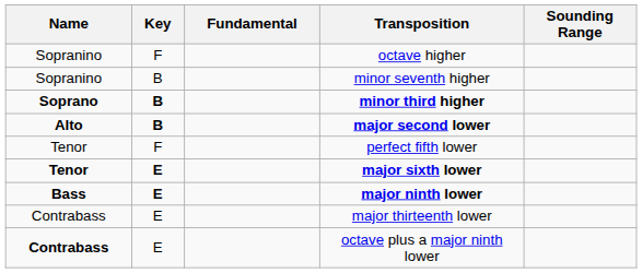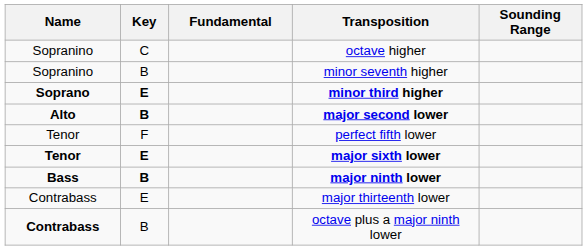 <table class="wikitable" width="55%" style="margin: 1em auto 1em auto">
 <tr>
 <th style="width:10%">Name</th>
 <th style="width:5%">Key</th>
 <th style="width:10%">Fundamental</th>
 <th style="width:20%">Transposition</th>
 <th style="width:10%">Sounding Range</th>
 </tr>
 <tr>
 <td align="center">Sopranino</td>
-<td align="center">F</td>
+<td align="center">C</td>
 <td align="center"></td>
 <td align="center"><a href='#'>octave</a> higher</td>
 <td align="center"></td>
 </tr>
 <tr>
 <td align="center">Sopranino</td>
 <td align="center">B</td>
 <td align="center"></td>
 <td align="center"><a href='#'>minor seventh</a> higher</td>
 <td align="center"></td>
 </tr>
 <tr>
 <td align="center"><strong>Soprano</strong></td>
-<td align="center"><strong>B</strong></td>
+<td align="center"><strong>E</strong></td>
 <td align="center"></td>
 <td align="center"><strong><a href='#'>minor third</a> higher</strong></td>
 <td align="center"></td>
 </tr>
 <tr>
 <td align="center"><strong>Alto</strong></td>
 <td align="center"><strong>B</strong></td>
 <td align="center"></td>
 <td align="center"><strong><a href='#'>major second</a> lower</strong></td>
 <td align="center"></td>
 </tr>
 <tr>
 <td align="center">Tenor</td>
 <td align="center">F</td>
 <td align="center"></td>
 <td align="center"><a href='#'>perfect fifth</a> lower</td>
 <td align="center"></td>
 </tr>
 <tr>
 <td align="center"><strong>Tenor</strong></td>
 <td align="center"><strong>E</strong></td>
 <td align="center"></td>
 <td align="center"><strong><a href='#'>major sixth</a> lower</strong></td>
 <td align="center"></td>
 </tr>
 <tr>
 <td align="center"><strong>Bass</strong></td>
-<td align="center"><strong>E</strong></td>
+<td align="center"><strong>B</strong></td>
 <td align="center"></td>
 <td align="center"><strong><a href='#'>major ninth</a> lower</strong></td>
 <td align="center"></td>
 </tr>
 <tr>
 <td align="center">Contrabass</td>
 <td align="center">E</td>
 <td align="center"></td>
 <td align="center"><a href='#'>major thirteenth</a> lower</td>
 <td align="center"></td>
 </tr>
 <tr>
 <td align="center"><strong>Contrabass</strong></td>
-<td align="center">E</td>
+<td align="center">B</td>
 <td align="center"></td>
 <td align="center"><a href='#'>octave</a> plus a <a href='#'>major ninth</a> lower</td>
 <td align="center"></td>
 </tr>
 </table>
